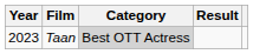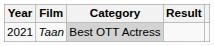 <table class="wikitable">
 <tr>
 <th>Year</th>
 <th>Film</th>
 <th>Category</th>
 <th>Result</th>
 <th></th>
 </tr>
 <tr>
-<td>2023</td>
+<td>2021</td>
 <td><em>Taan</em></td>
 <td style="background: lightgrey;">Best OTT Actress</td>
 <td></td>
 <td></td>
 </tr>
 </table>
